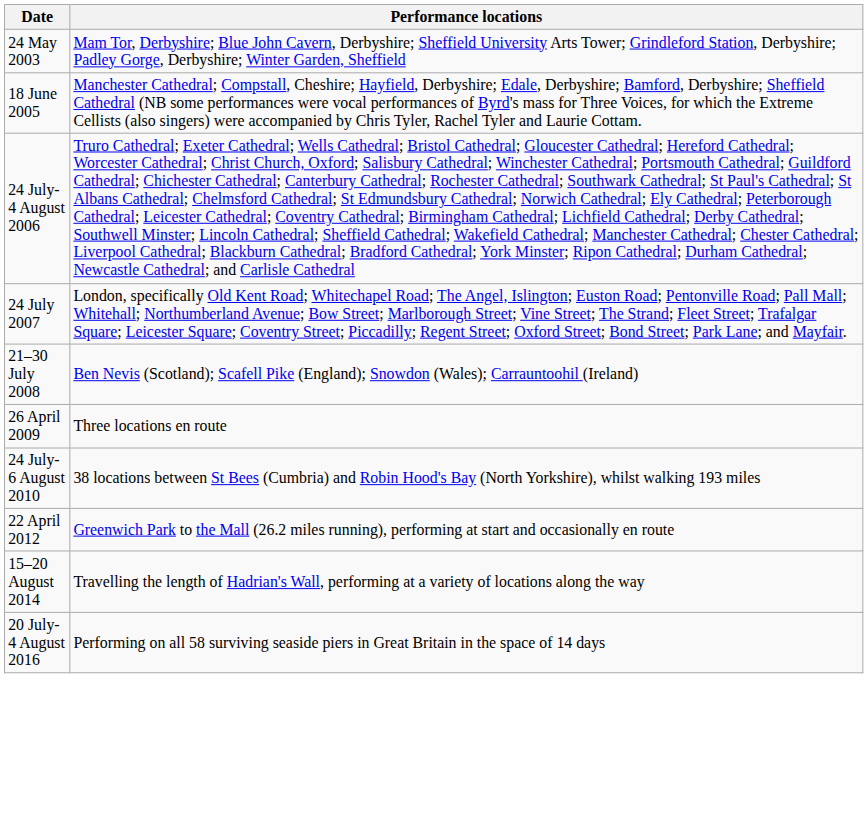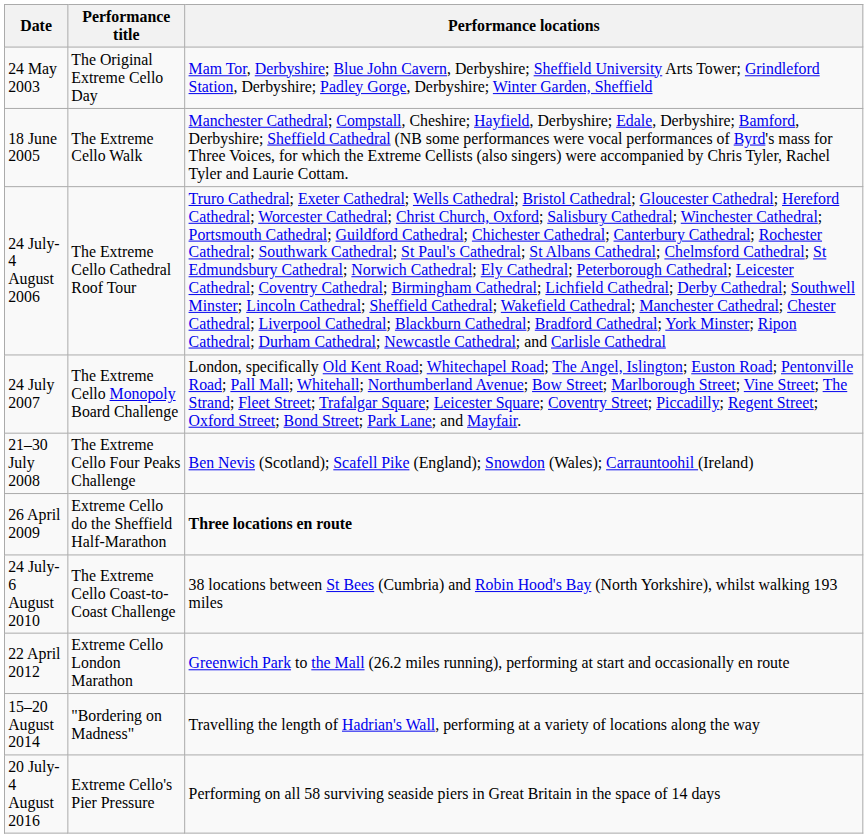 <table class="wikitable">
 <tr>
 <th>Date</th>
+<th>Performance title</th>
 <th>Performance locations</th>
 </tr>
 <tr>
 <td>24 May 2003</td>
+<td>The Original Extreme Cello Day</td>
 <td><a href='#'>Mam Tor</a>, <a href='#'>Derbyshire</a>; <a href='#'>Blue John Cavern</a>, Derbyshire; <a href='#'>Sheffield University</a> Arts Tower; <a href='#'>Grindleford Station</a>, Derbyshire; <a href='#'>Padley Gorge</a>, Derbyshire; <a href='#'>Winter Garden, Sheffield</a></td>
 </tr>
 <tr>
 <td>18 June 2005</td>
+<td>The Extreme Cello Walk</td>
 <td><a href='#'>Manchester Cathedral</a>; <a href='#'>Compstall</a>, Cheshire; <a href='#'>Hayfield</a>, Derbyshire; <a href='#'>Edale</a>, Derbyshire; <a href='#'>Bamford</a>, Derbyshire; <a href='#'>Sheffield Cathedral</a> (NB some performances were vocal performances of <a href='#'>Byrd</a>'s mass for Three Voices, for which the Extreme Cellists (also singers) were accompanied by Chris Tyler, Rachel Tyler and Laurie Cottam.</td>
 </tr>
 <tr>
 <td>24 July-4 August 2006</td>
+<td>The Extreme Cello Cathedral Roof Tour</td>
 <td><a href='#'>Truro Cathedral</a>; <a href='#'>Exeter Cathedral</a>; <a href='#'>Wells Cathedral</a>; <a href='#'>Bristol Cathedral</a>; <a href='#'>Gloucester Cathedral</a>; <a href='#'>Hereford Cathedral</a>; <a href='#'>Worcester Cathedral</a>; <a href='#'>Christ Church, Oxford</a>; <a href='#'>Salisbury Cathedral</a>; <a href='#'>Winchester Cathedral</a>; <a href='#'>Portsmouth Cathedral</a>; <a href='#'>Guildford Cathedral</a>; <a href='#'>Chichester Cathedral</a>; <a href='#'>Canterbury Cathedral</a>; <a href='#'>Rochester Cathedral</a>; <a href='#'>Southwark Cathedral</a>; <a href='#'>St Paul's Cathedral</a>; <a href='#'>St Albans Cathedral</a>; <a href='#'>Chelmsford Cathedral</a>; <a href='#'>St Edmundsbury Cathedral</a>; <a href='#'>Norwich Cathedral</a>; <a href='#'>Ely Cathedral</a>; <a href='#'>Peterborough Cathedral</a>; <a href='#'>Leicester Cathedral</a>; <a href='#'>Coventry Cathedral</a>; <a href='#'>Birmingham Cathedral</a>; <a href='#'>Lichfield Cathedral</a>; <a href='#'>Derby Cathedral</a>; <a href='#'>Southwell Minster</a>; <a href='#'>Lincoln Cathedral</a>; <a href='#'>Sheffield Cathedral</a>; <a href='#'>Wakefield Cathedral</a>; <a href='#'>Manchester Cathedral</a>; <a href='#'>Chester Cathedral</a>; <a href='#'>Liverpool Cathedral</a>; <a href='#'>Blackburn Cathedral</a>; <a href='#'>Bradford Cathedral</a>; <a href='#'>York Minster</a>; <a href='#'>Ripon Cathedral</a>; <a href='#'>Durham Cathedral</a>; <a href='#'>Newcastle Cathedral</a>; and <a href='#'>Carlisle Cathedral</a></td>
 </tr>
 <tr>
 <td>24 July 2007</td>
+<td>The Extreme Cello <a href='#'>Monopoly</a> Board Challenge</td>
 <td>London, specifically <a href='#'>Old Kent Road</a>; <a href='#'>Whitechapel Road</a>; <a href='#'>The Angel, Islington</a>; <a href='#'>Euston Road</a>; <a href='#'>Pentonville Road</a>; <a href='#'>Pall Mall</a>; <a href='#'>Whitehall</a>; <a href='#'>Northumberland Avenue</a>; <a href='#'>Bow Street</a>; <a href='#'>Marlborough Street</a>; <a href='#'>Vine Street</a>; <a href='#'>The Strand</a>; <a href='#'>Fleet Street</a>; <a href='#'>Trafalgar Square</a>; <a href='#'>Leicester Square</a>; <a href='#'>Coventry Street</a>; <a href='#'>Piccadilly</a>; <a href='#'>Regent Street</a>; <a href='#'>Oxford Street</a>; <a href='#'>Bond Street</a>; <a href='#'>Park Lane</a>; and <a href='#'>Mayfair</a>.</td>
 </tr>
 <tr>
 <td>21–30 July 2008</td>
+<td>The Extreme Cello Four Peaks Challenge</td>
 <td><a href='#'>Ben Nevis</a> (Scotland); <a href='#'>Scafell Pike</a> (England); <a href='#'>Snowdon</a> (Wales); <a href='#'>Carrauntoohil </a>(Ireland)</td>
 </tr>
 <tr>
 <td>26 April 2009</td>
-<td>Three locations en route</td>
+<td>Extreme Cello do the Sheffield Half-Marathon</td>
+<td><strong>Three locations en route</strong></td>
 </tr>
 <tr>
 <td>24 July-6 August 2010</td>
+<td>The Extreme Cello Coast-to-Coast Challenge</td>
 <td>38 locations between <a href='#'>St Bees</a> (Cumbria) and <a href='#'>Robin Hood's Bay</a> (North Yorkshire), whilst walking 193 miles</td>
 </tr>
 <tr>
 <td>22 April 2012</td>
+<td>Extreme Cello London Marathon</td>
 <td><a href='#'>Greenwich Park</a> to <a href='#'>the Mall</a> (26.2 miles running), performing at start and occasionally en route</td>
 </tr>
 <tr>
 <td>15–20 August 2014</td>
+<td>"Bordering on Madness"</td>
 <td>Travelling the length of <a href='#'>Hadrian's Wall</a>, performing at a variety of locations along the way</td>
 </tr>
 <tr>
 <td>20 July-4 August 2016</td>
+<td>Extreme Cello's Pier Pressure</td>
 <td>Performing on all 58 surviving seaside piers in Great Britain in the space of 14 days</td>
 </tr>
 </table>
